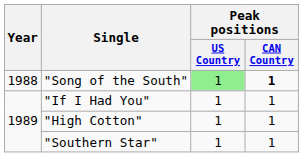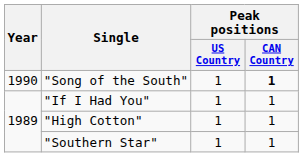 <table class="wikitable" style="text-align:center;">
 <tr>
 <th rowspan="2">Year</th>
 <th rowspan="2">Single</th>
 <th colspan="2">Peak positions</th>
 </tr>
 <tr style="font-size:smaller;">
 <th width="50"><a href='#'>US Country</a></th>
 <th width="50"><a href='#'>CAN Country</a></th>
 </tr>
 <tr>
-<td>1988</td>
+<td>1990</td>
 <td align="left">"Song of the South"</td>
-<td style="background: lightgreen;">1</td>
+<td>1</td>
 <td><strong>1</strong></td>
 </tr>
 <tr>
 <td rowspan="3">1989</td>
 <td align="left">"If I Had You"</td>
 <td>1</td>
 <td>1</td>
 </tr>
 <tr>
 <td align="left">"High Cotton"</td>
 <td>1</td>
 <td>1</td>
 </tr>
 <tr>
 <td align="left">"Southern Star"</td>
 <td>1</td>
 <td>1</td>
 </tr>
 </table>
